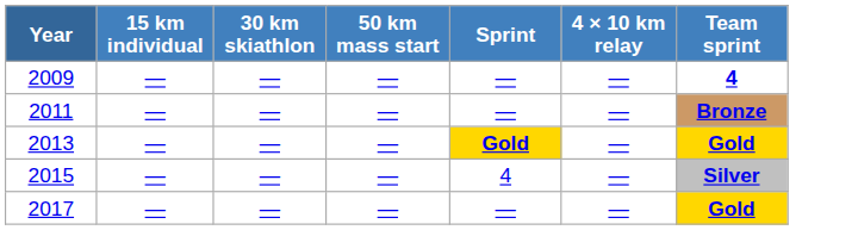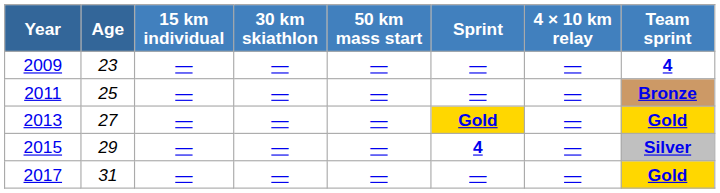 <table class="wikitable" style="font-size:95%; text-align:center; border:grey solid 1px; border-collapse:collapse; background:#ffffff;">
 <tr>
 <th style="background-color:#369; color:white; width:60px;"> Year </th>
+<th style="background-color:#369; color:white; width:40px;"> Age </th>
 <th style="background-color:#4180be; color:white; width:75px;"> 15 km <br> individual </th>
 <th style="background-color:#4180be; color:white; width:75px;"> 30 km <br> skiathlon </th>
 <th style="background-color:#4180be; color:white; width:75px;"> 50 km <br> mass start </th>
 <th style="background-color:#4180be; color:white; width:75px;"> Sprint </th>
 <th style="background-color:#4180be; color:white; width:75px;"> 4 × 10 km <br> relay </th>
 <th style="background-color:#4180be; color:white; width:75px;"> Team <br> sprint </th>
 </tr>
 <tr>
 <td><a href='#'>2009</a></td>
+<td><em>23</em></td>
 <td><a href='#'>—</a></td>
 <td><a href='#'>—</a></td>
 <td><a href='#'>—</a></td>
 <td><a href='#'>—</a></td>
 <td><a href='#'>—</a></td>
 <td><strong><a href='#'>4</a></strong></td>
 </tr>
 <tr>
 <td><a href='#'>2011</a></td>
+<td><em>25</em></td>
 <td><a href='#'>—</a></td>
 <td><a href='#'>—</a></td>
 <td><a href='#'>—</a></td>
 <td><a href='#'>—</a></td>
 <td><a href='#'>—</a></td>
 <td style="background:#c96"><a href='#'><strong>Bronze</strong></a></td>
 </tr>
 <tr>
 <td><a href='#'>2013</a></td>
+<td><em>27</em></td>
 <td><a href='#'>—</a></td>
 <td><a href='#'>—</a></td>
 <td><a href='#'>—</a></td>
 <td style="background:gold"><a href='#'><strong>Gold</strong></a></td>
 <td><a href='#'>—</a></td>
 <td style="background:gold"><a href='#'><strong>Gold</strong></a></td>
 </tr>
 <tr>
 <td><a href='#'>2015</a></td>
+<td><em>29</em></td>
 <td><a href='#'>—</a></td>
 <td><a href='#'>—</a></td>
 <td><a href='#'>—</a></td>
-<td><a href='#'>4</a></td>
+<td><strong><a href='#'>4</a></strong></td>
 <td><a href='#'>—</a></td>
 <td style="background:silver"><a href='#'><strong>Silver</strong></a></td>
 </tr>
 <tr>
 <td><a href='#'>2017</a></td>
+<td><em>31</em></td>
 <td><a href='#'>—</a></td>
 <td><a href='#'>—</a></td>
 <td><a href='#'>—</a></td>
 <td><a href='#'>—</a></td>
 <td><a href='#'>—</a></td>
 <td style="background:gold"><a href='#'><strong>Gold</strong></a></td>
 </tr>
 </table>
